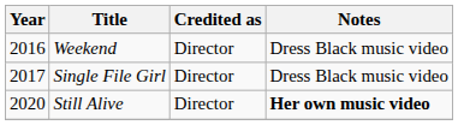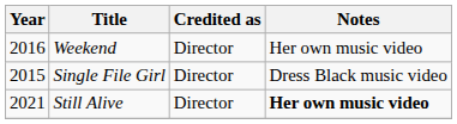 <table class="wikitable sortable">
 <tr>
 <th>Year</th>
 <th>Title</th>
 <th>Credited as</th>
 <th class="unsortable">Notes</th>
 </tr>
 <tr>
 <td>2016</td>
 <td><em>Weekend</em></td>
 <td>Director</td>
-<td>Dress Black music video</td>
+<td>Her own music video</td>
 </tr>
 <tr>
-<td>2017</td>
+<td>2015</td>
 <td><em>Single File Girl</em></td>
 <td>Director</td>
 <td>Dress Black music video</td>
 </tr>
 <tr>
-<td>2020</td>
+<td>2021</td>
 <td><em>Still Alive</em></td>
 <td>Director</td>
 <td><strong>Her own music video</strong></td>
 </tr>
 <tr>
 </tr>
 </table>
